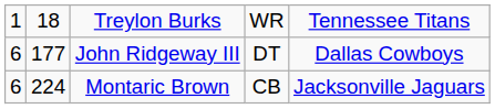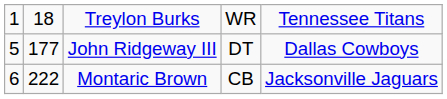 <table class="wikitable" style="text-align:center">
 <tr>
 <td>1</td>
 <td>18</td>
 <td><a href='#'>Treylon Burks</a></td>
 <td>WR</td>
 <td><a href='#'>Tennessee Titans</a></td>
 </tr>
 <tr>
-<td>6</td>
+<td>5</td>
 <td>177</td>
 <td><a href='#'>John Ridgeway III</a></td>
 <td>DT</td>
 <td><a href='#'>Dallas Cowboys</a></td>
 </tr>
 <tr>
 <td>6</td>
-<td>224</td>
+<td>222</td>
 <td><a href='#'>Montaric Brown</a></td>
 <td>CB</td>
 <td><a href='#'>Jacksonville Jaguars</a></td>
 </tr>
 </table>
